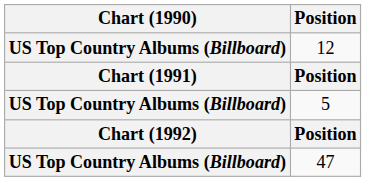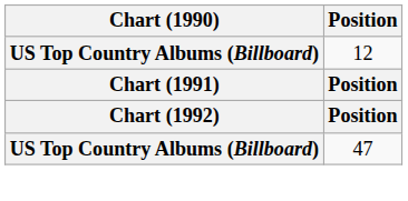 <table class="wikitable plainrowheaders" style="text-align:center">
 <tr>
 <th scope="col">Chart (1990)</th>
 <th scope="col">Position</th>
 </tr>
 <tr>
 <th scope="row">US Top Country Albums (<em>Billboard</em>)</th>
 <td>12</td>
 </tr>
 <tr>
 <th scope="col">Chart (1991)</th>
 <th scope="col">Position</th>
 </tr>
 <tr>
-<th scope="row">US Top Country Albums (<em>Billboard</em>)</th>
-<td>5</td>
-</tr>
-<tr>
 <th scope="col">Chart (1992)</th>
 <th scope="col">Position</th>
 </tr>
 <tr>
 <th scope="row">US Top Country Albums (<em>Billboard</em>)</th>
 <td>47</td>
 </tr>
 </table>
